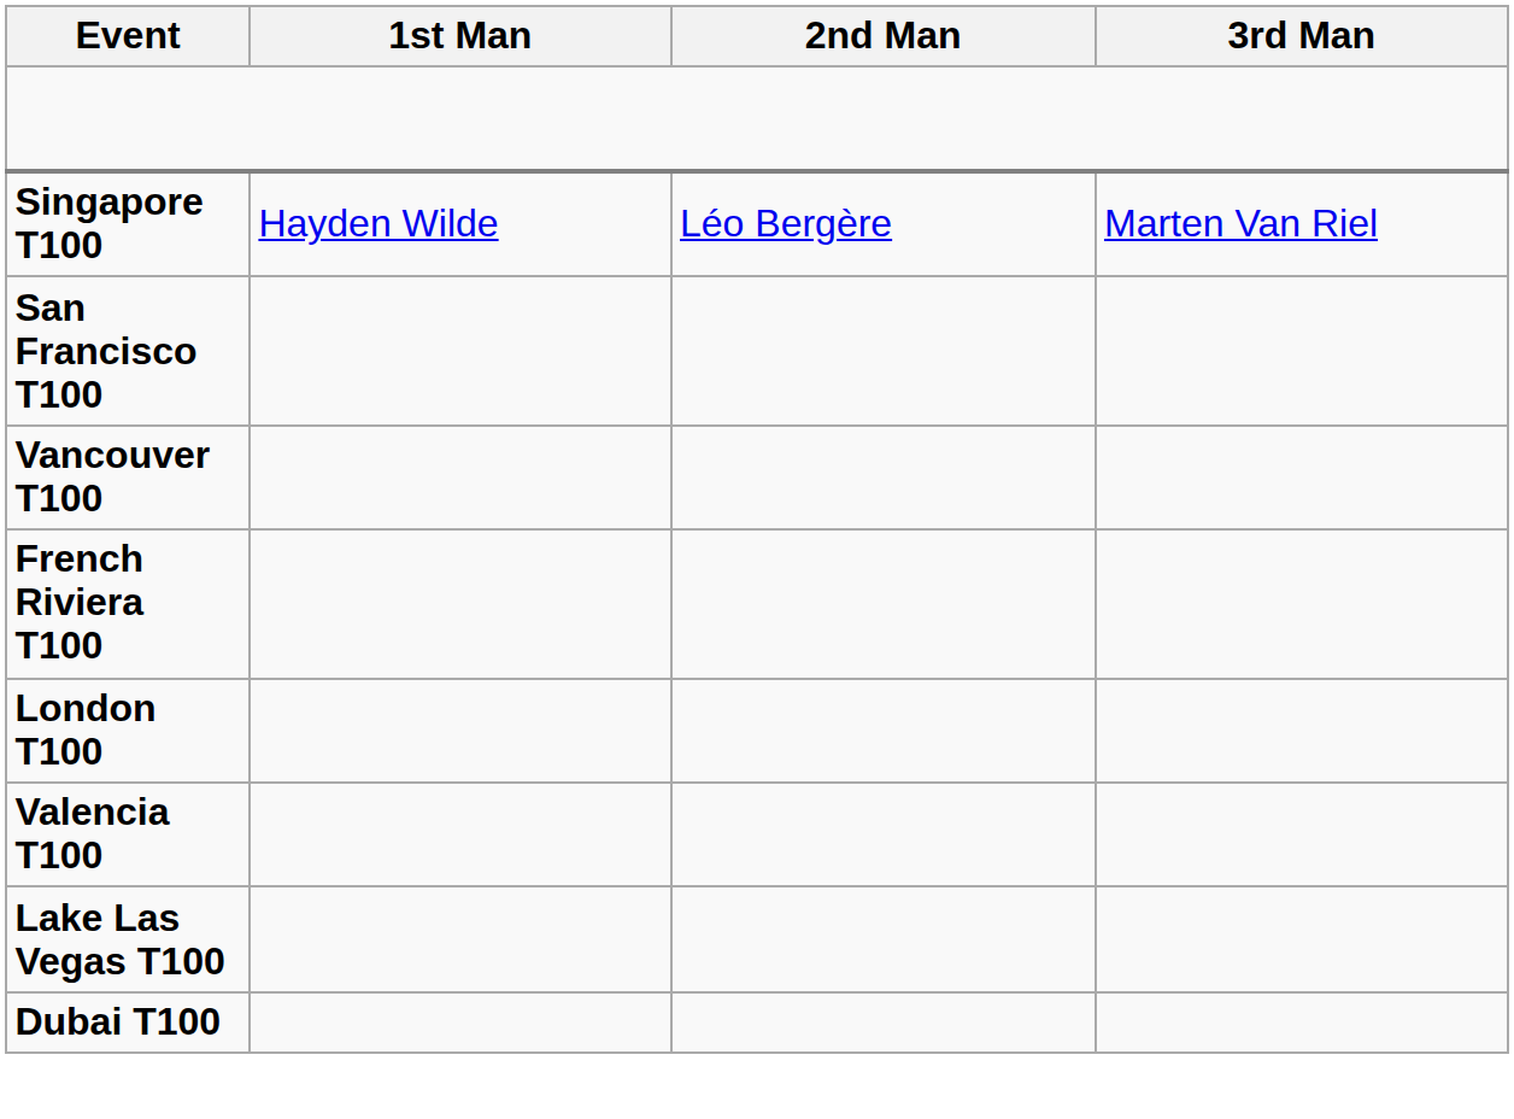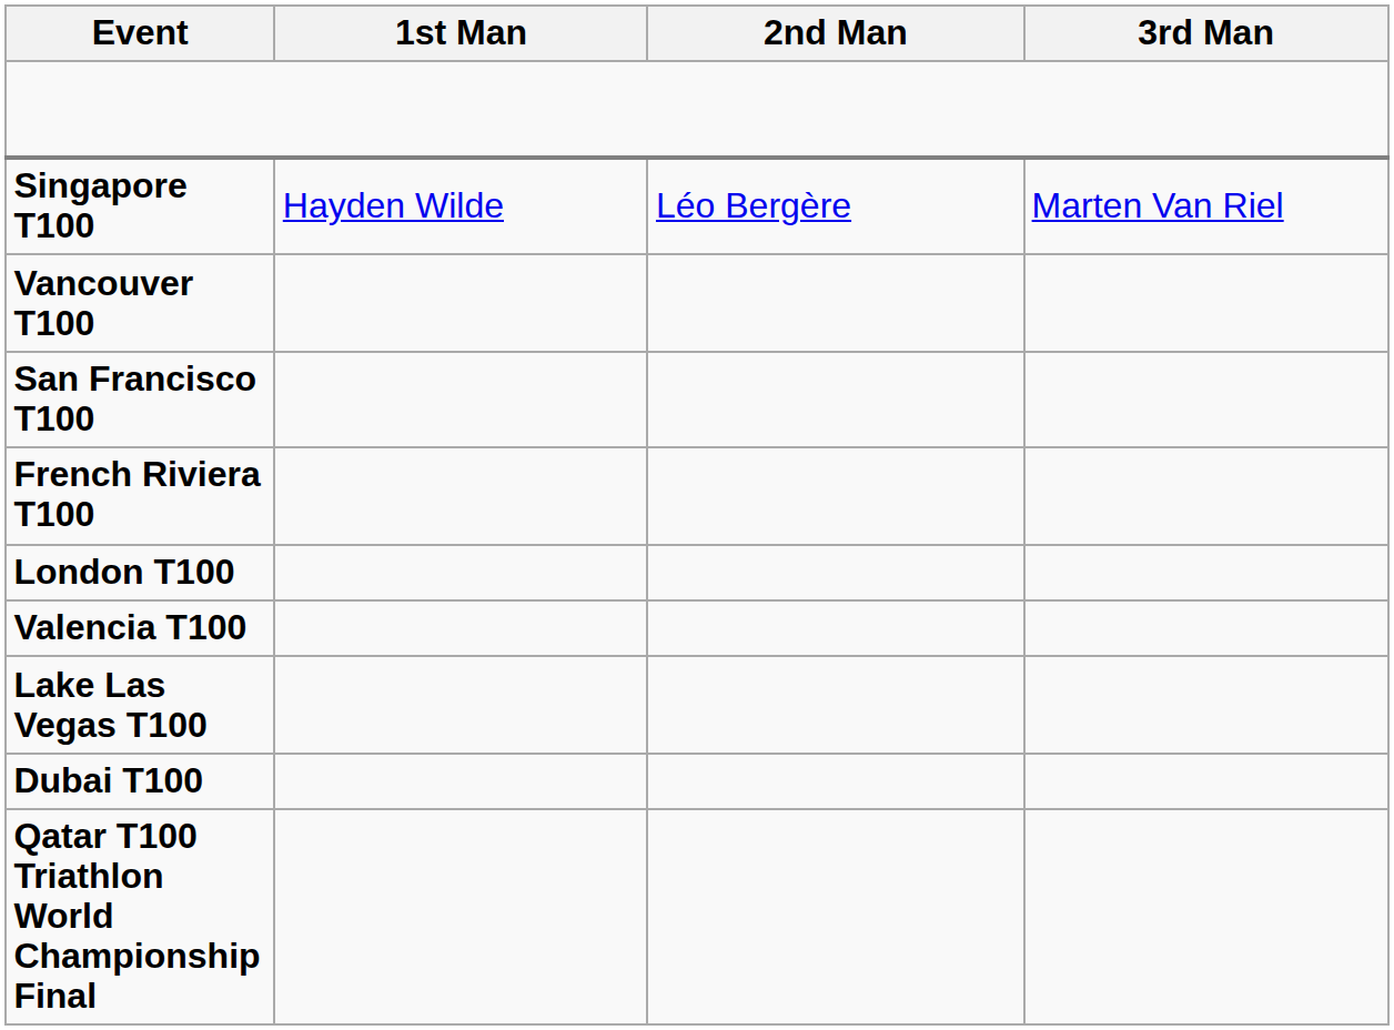 <table class="wikitable sortable" style="width: 100%">
 <tr>
 <th width="120">Event</th>
 <th width="400">1st Man</th>
 <th width="400">2nd Man</th>
 <th width="400">3rd Man</th>
 </tr>
 <tr style="height: 2.7em; border-bottom: 2px solid gray;">
 </tr>
 <tr>
 <td><strong>Singapore T100</strong></td>
 <td> <a href='#'>Hayden Wilde</a></td>
 <td> <a href='#'>Léo Bergère</a></td>
 <td> <a href='#'>Marten Van Riel</a></td>
 </tr>
 <tr>
-<td><strong>San Francisco T100</strong></td>
+<td><strong>Vancouver T100</strong></td>
 <td></td>
 <td></td>
 <td></td>
 </tr>
 <tr>
-<td><strong>Vancouver T100</strong></td>
+<td><strong>San Francisco T100</strong></td>
 <td></td>
 <td></td>
 <td></td>
 </tr>
 <tr>
 <td><strong>French Riviera T100</strong></td>
 <td></td>
 <td></td>
 <td></td>
 </tr>
 <tr>
 <td><strong>London T100</strong></td>
 <td></td>
 <td></td>
 <td></td>
 </tr>
 <tr>
 <td><strong>Valencia T100</strong></td>
 <td></td>
 <td></td>
 <td></td>
 </tr>
 <tr>
 <td><strong>Lake Las Vegas T100</strong></td>
 <td></td>
 <td></td>
 <td></td>
 </tr>
 <tr>
 <td><strong>Dubai T100</strong></td>
 <td></td>
 <td></td>
 <td></td>
 </tr>
+<tr>
+<td><strong>Qatar T100 Triathlon World Championship Final</strong></td>
+<td></td>
+<td></td>
+<td></td>
+</tr>
 </table>
